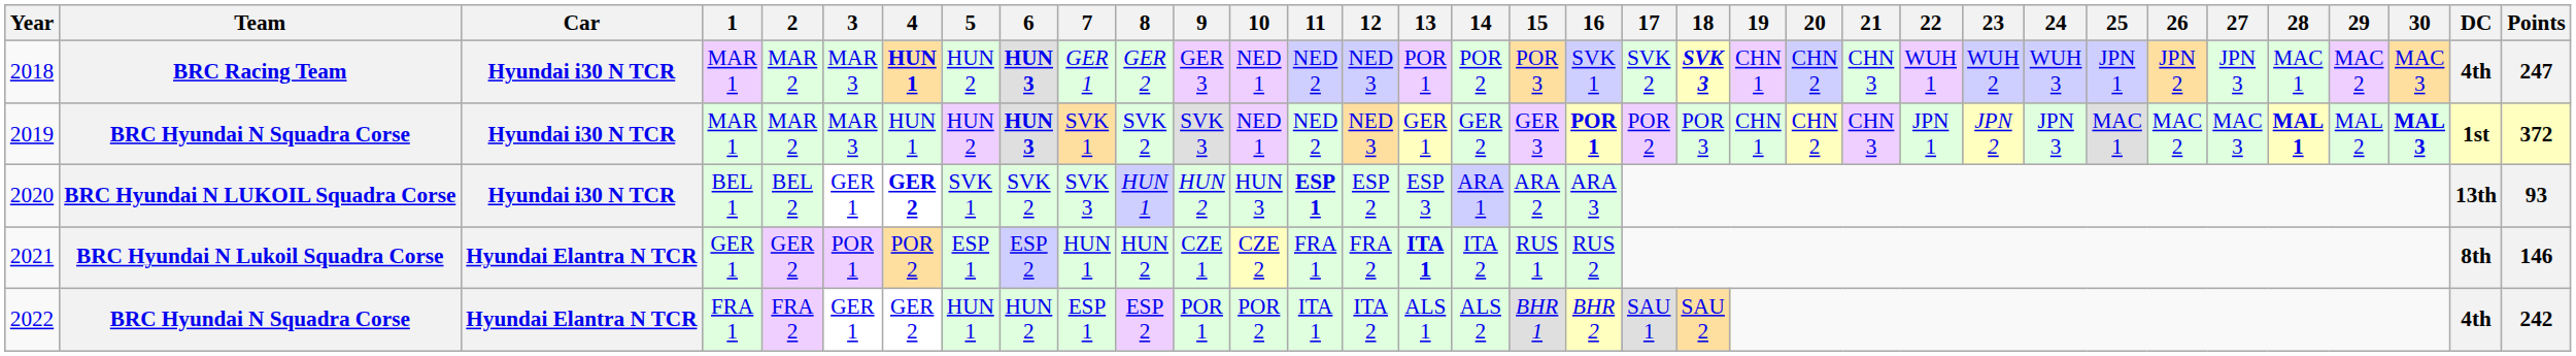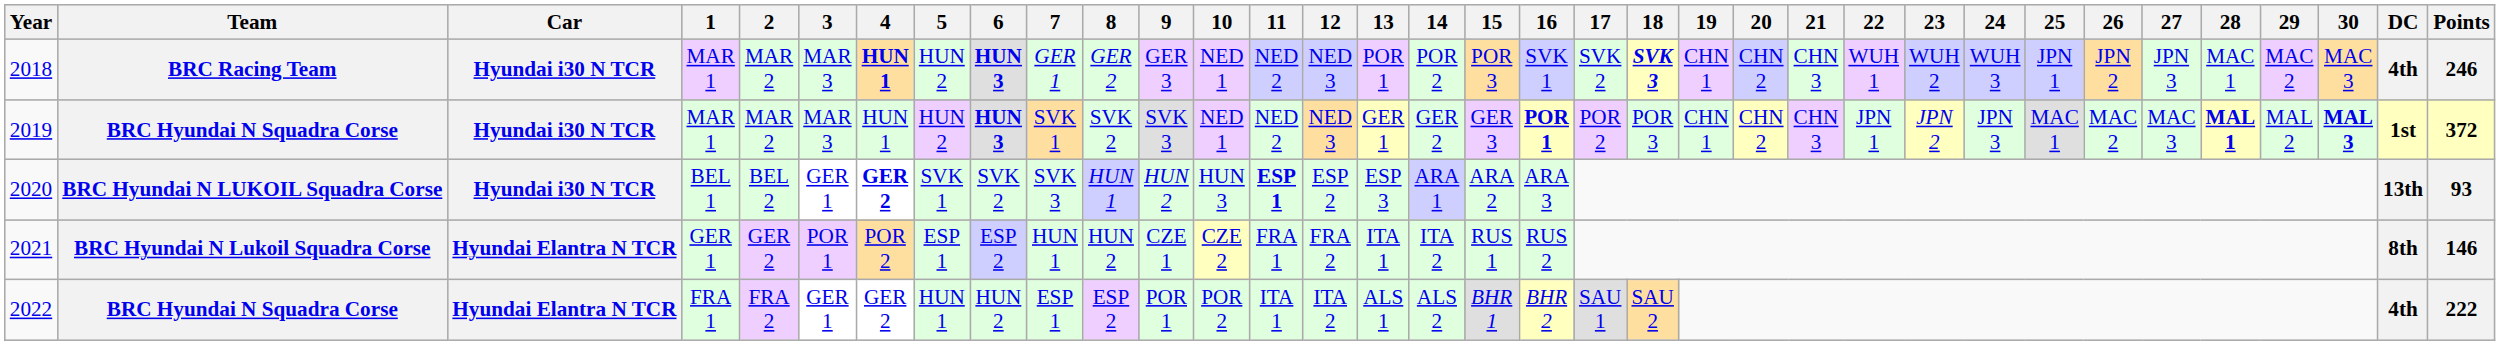 <table class="wikitable" style="text-align:center; font-size:85%">
 <tr>
 <th>Year</th>
 <th>Team</th>
 <th>Car</th>
 <th>1</th>
 <th>2</th>
 <th>3</th>
 <th>4</th>
 <th>5</th>
 <th>6</th>
 <th>7</th>
 <th>8</th>
 <th>9</th>
 <th>10</th>
 <th>11</th>
 <th>12</th>
 <th>13</th>
 <th>14</th>
 <th>15</th>
 <th>16</th>
 <th>17</th>
 <th>18</th>
 <th>19</th>
 <th>20</th>
 <th>21</th>
 <th>22</th>
 <th>23</th>
 <th>24</th>
 <th>25</th>
 <th>26</th>
 <th>27</th>
 <th>28</th>
 <th>29</th>
 <th>30</th>
 <th>DC</th>
 <th>Points</th>
 </tr>
 <tr>
 <td><a href='#'>2018</a></td>
 <th nowrap><a href='#'>BRC Racing Team</a></th>
 <th nowrap><a href='#'>Hyundai i30 N TCR</a></th>
 <td style="background:#EFCFFF;"><a href='#'>MAR<br>1</a><br></td>
 <td style="background:#DFFFDF;"><a href='#'>MAR<br>2</a><br></td>
 <td style="background:#DFFFDF;"><a href='#'>MAR<br>3</a><br></td>
 <td style="background:#FFDF9F;"><strong><a href='#'>HUN<br>1</a></strong><br></td>
 <td style="background:#DFFFDF;"><a href='#'>HUN<br>2</a><br></td>
 <td style="background:#DFDFDF;"><strong><a href='#'>HUN<br>3</a></strong><br></td>
 <td style="background:#DFFFDF;"><em><a href='#'>GER<br>1</a></em><br></td>
 <td style="background:#DFFFDF;"><em><a href='#'>GER<br>2</a></em><br></td>
 <td style="background:#EFCFFF;"><a href='#'>GER<br>3</a><br></td>
 <td style="background:#EFCFFF;"><a href='#'>NED<br>1</a><br></td>
 <td style="background:#CFCFFF;"><a href='#'>NED<br>2</a><br></td>
 <td style="background:#CFCFFF;"><a href='#'>NED<br>3</a><br></td>
 <td style="background:#EFCFFF;"><a href='#'>POR<br>1</a><br></td>
 <td style="background:#DFFFDF;"><a href='#'>POR<br>2</a><br></td>
 <td style="background:#FFDF9F;"><a href='#'>POR<br>3</a><br></td>
 <td style="background:#CFCFFF;"><a href='#'>SVK<br>1</a><br></td>
 <td style="background:#DFFFDF;"><a href='#'>SVK<br>2</a><br></td>
 <td style="background:#FFFFBF;"><strong><em><a href='#'>SVK<br>3</a></em></strong><br></td>
 <td style="background:#EFCFFF;"><a href='#'>CHN<br>1</a><br></td>
 <td style="background:#CFCFFF;"><a href='#'>CHN<br>2</a><br></td>
 <td style="background:#DFFFDF;"><a href='#'>CHN<br>3</a><br></td>
 <td style="background:#EFCFFF;"><a href='#'>WUH<br>1</a><br></td>
 <td style="background:#CFCFFF;"><a href='#'>WUH<br>2</a><br></td>
 <td style="background:#CFCFFF;"><a href='#'>WUH<br>3</a><br></td>
 <td style="background:#CFCFFF;"><a href='#'>JPN<br>1</a><br></td>
 <td style="background:#FFDF9F;"><a href='#'>JPN<br>2</a><br></td>
 <td style="background:#DFFFDF;"><a href='#'>JPN<br>3</a><br></td>
 <td style="background:#DFFFDF;"><a href='#'>MAC<br>1</a><br></td>
 <td style="background:#EFCFFF;"><a href='#'>MAC<br>2</a><br></td>
 <td style="background:#FFDF9F;"><a href='#'>MAC<br>3</a><br></td>
 <th>4th</th>
-<th>247</th>
+<th>246</th>
 </tr>
 <tr>
 <td><a href='#'>2019</a></td>
 <th nowrap><a href='#'>BRC Hyundai N Squadra Corse</a></th>
 <th nowrap><a href='#'>Hyundai i30 N TCR</a></th>
 <td style="background:#DFFFDF;"><a href='#'>MAR<br>1</a><br></td>
 <td style="background:#DFFFDF;"><a href='#'>MAR<br>2</a><br></td>
 <td style="background:#DFFFDF;"><a href='#'>MAR<br>3</a><br></td>
 <td style="background:#DFFFDF;"><a href='#'>HUN<br>1</a><br></td>
 <td style="background:#EFCFFF;"><a href='#'>HUN<br>2</a><br></td>
 <td style="background:#DFDFDF;"><strong><a href='#'>HUN<br>3</a></strong><br></td>
 <td style="background:#FFDF9F;"><a href='#'>SVK<br>1</a><br></td>
 <td style="background:#DFFFDF;"><a href='#'>SVK<br>2</a><br></td>
 <td style="background:#DFDFDF;"><a href='#'>SVK<br>3</a><br></td>
 <td style="background:#EFCFFF;"><a href='#'>NED<br>1</a><br></td>
 <td style="background:#DFFFDF;"><a href='#'>NED<br>2</a><br></td>
 <td style="background:#FFDF9F;"><a href='#'>NED<br>3</a><br></td>
 <td style="background:#FFFFBF;"><a href='#'>GER<br>1</a><br></td>
 <td style="background:#DFFFDF;"><a href='#'>GER<br>2</a><br></td>
 <td style="background:#EFCFFF;"><a href='#'>GER<br>3</a><br></td>
 <td style="background:#FFFFBF;"><strong><a href='#'>POR<br>1</a></strong><br></td>
 <td style="background:#EFCFFF;"><a href='#'>POR<br>2</a><br></td>
 <td style="background:#DFFFDF;"><a href='#'>POR<br>3</a><br></td>
 <td style="background:#DFFFDF;"><a href='#'>CHN<br>1</a><br></td>
 <td style="background:#FFFFBF;"><a href='#'>CHN<br>2</a><br></td>
 <td style="background:#EFCFFF;"><a href='#'>CHN<br>3</a><br></td>
 <td style="background:#DFFFDF;"><a href='#'>JPN<br>1</a><br></td>
 <td style="background:#FFFFBF;"><em><a href='#'>JPN<br>2</a></em><br></td>
 <td style="background:#DFFFDF;"><a href='#'>JPN<br>3</a><br></td>
 <td style="background:#DFDFDF;"><a href='#'>MAC<br>1</a><br></td>
 <td style="background:#DFFFDF;"><a href='#'>MAC<br>2</a><br></td>
 <td style="background:#DFFFDF;"><a href='#'>MAC<br>3</a><br></td>
 <td style="background:#FFFFBF;"><strong><a href='#'>MAL<br>1</a></strong><br></td>
 <td style="background:#DFFFDF;"><a href='#'>MAL<br>2</a><br></td>
 <td style="background:#DFFFDF;"><strong><a href='#'>MAL<br>3</a></strong><br></td>
 <th style="background:#FFFFBF;">1st</th>
 <th style="background:#FFFFBF;">372</th>
 </tr>
 <tr>
 <td><a href='#'>2020</a></td>
 <th nowrap><a href='#'>BRC Hyundai N LUKOIL Squadra Corse</a></th>
 <th nowrap><a href='#'>Hyundai i30 N TCR</a></th>
 <td style="background:#DFFFDF;"><a href='#'>BEL<br>1</a><br></td>
 <td style="background:#DFFFDF;"><a href='#'>BEL<br>2</a><br></td>
 <td style="background:#FFFFFF;"><a href='#'>GER<br>1</a><br></td>
 <td style="background:#FFFFFF;"><strong><a href='#'>GER<br>2</a><br></strong></td>
 <td style="background:#DFFFDF;"><a href='#'>SVK<br>1</a><br></td>
 <td style="background:#DFFFDF;"><a href='#'>SVK<br>2</a><br></td>
 <td style="background:#DFFFDF;"><a href='#'>SVK<br>3</a><br></td>
 <td style="background:#CFCFFF;"><em><a href='#'>HUN<br>1</a></em><br></td>
 <td style="background:#DFFFDF;"><em><a href='#'>HUN<br>2</a></em><br></td>
 <td style="background:#DFFFDF;"><a href='#'>HUN<br>3</a><br></td>
 <td style="background:#DFFFDF;"><strong><a href='#'>ESP<br>1</a></strong><br></td>
 <td style="background:#DFFFDF;"><a href='#'>ESP<br>2</a><br></td>
 <td style="background:#DFFFDF;"><a href='#'>ESP<br>3</a><br></td>
 <td style="background:#CFCFFF;"><a href='#'>ARA<br>1</a><br></td>
 <td style="background:#DFFFDF;"><a href='#'>ARA<br>2</a><br></td>
 <td style="background:#DFFFDF;"><a href='#'>ARA<br>3</a><br></td>
 <td colspan=14></td>
 <th>13th</th>
 <th>93</th>
 </tr>
 <tr>
 <td><a href='#'>2021</a></td>
 <th nowrap><a href='#'>BRC Hyundai N Lukoil Squadra Corse</a></th>
 <th nowrap><a href='#'>Hyundai Elantra N TCR</a></th>
 <td style="background:#DFFFDF;"><a href='#'>GER<br>1</a><br></td>
 <td style="background:#EFCFFF;"><a href='#'>GER<br>2</a><br></td>
 <td style="background:#EFCFFF;"><a href='#'>POR<br>1</a><br></td>
 <td style="background:#FFDF9F;"><a href='#'>POR<br>2</a><br></td>
 <td style="background:#DFFFDF;"><a href='#'>ESP<br>1</a><br></td>
 <td style="background:#CFCFFF;"><a href='#'>ESP<br>2</a><br></td>
 <td style="background:#DFFFDF;"><a href='#'>HUN<br>1</a><br></td>
 <td style="background:#DFFFDF;"><a href='#'>HUN<br>2</a><br></td>
 <td style="background:#DFFFDF;"><a href='#'>CZE<br>1</a><br></td>
 <td style="background:#FFFFBF;"><a href='#'>CZE<br>2</a><br></td>
 <td style="background:#DFFFDF;"><a href='#'>FRA<br>1</a><br></td>
 <td style="background:#DFFFDF;"><a href='#'>FRA<br>2</a><br></td>
-<td style="background:#DFFFDF;"><strong><a href='#'>ITA<br>1</a><br></strong></td>
+<td style="background:#DFFFDF;"><a href='#'>ITA<br>1</a><br></td>
 <td style="background:#DFFFDF;"><a href='#'>ITA<br>2</a><br></td>
 <td style="background:#DFFFDF;"><a href='#'>RUS<br>1</a><br></td>
 <td style="background:#DFFFDF;"><a href='#'>RUS<br>2</a><br></td>
 <td colspan=14></td>
 <th>8th</th>
 <th>146</th>
 </tr>
 <tr>
 <td><a href='#'>2022</a></td>
 <th nowrap><a href='#'>BRC Hyundai N Squadra Corse</a></th>
 <th nowrap><a href='#'>Hyundai Elantra N TCR</a></th>
 <td style="background:#DFFFDF;"><a href='#'>FRA<br>1</a><br></td>
 <td style="background:#EFCFFF;"><a href='#'>FRA<br>2</a><br></td>
 <td style="background:#FFFFFF;"><a href='#'>GER<br>1</a><br></td>
 <td style="background:#FFFFFF;"><a href='#'>GER<br>2</a><br></td>
 <td style="background:#DFFFDF;"><a href='#'>HUN<br>1</a><br></td>
 <td style="background:#DFFFDF;"><a href='#'>HUN<br>2</a><br></td>
 <td style="background:#DFFFDF;"><a href='#'>ESP<br>1</a><br></td>
 <td style="background:#EFCFFF;"><a href='#'>ESP<br>2</a><br></td>
 <td style="background:#DFFFDF;"><a href='#'>POR<br>1</a><br></td>
 <td style="background:#DFFFDF;"><a href='#'>POR<br>2</a><br></td>
 <td style="background:#DFFFDF;"><a href='#'>ITA<br>1</a><br></td>
 <td style="background:#DFFFDF;"><a href='#'>ITA<br>2</a><br></td>
 <td style="background:#DFFFDF;"><a href='#'>ALS<br>1</a><br></td>
 <td style="background:#DFFFDF;"><a href='#'>ALS<br>2</a><br></td>
 <td style="background:#DFDFDF;"><em><a href='#'>BHR<br>1</a></em><br></td>
 <td style="background:#FFFFBF;"><em><a href='#'>BHR<br>2</a></em><br></td>
 <td style="background:#DFDFDF;"><a href='#'>SAU<br>1</a><br></td>
 <td style="background:#FFDF9F;"><a href='#'>SAU<br>2</a><br></td>
 <td colspan=12></td>
 <th>4th</th>
-<th>242</th>
+<th>222</th>
 </tr>
 </table>
